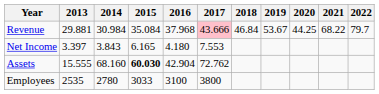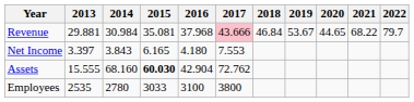 <table class="wikitable">
 <tr>
 <th>Year</th>
 <th>2013</th>
 <th>2014</th>
 <th>2015</th>
 <th>2016</th>
 <th>2017</th>
 <th>2018</th>
 <th>2019</th>
 <th>2020</th>
 <th>2021</th>
 <th>2022</th>
 </tr>
 <tr>
 <td><a href='#'>Revenue</a></td>
 <td>29.881</td>
 <td>30.984</td>
-<td>35.084</td>
+<td>35.081</td>
 <td>37.968</td>
 <td style="background: pink;">43.666</td>
 <td>46.84</td>
 <td>53.67</td>
-<td>44.25</td>
+<td>44.65</td>
 <td>68.22</td>
 <td>79.7</td>
 </tr>
 <tr>
 <td><a href='#'>Net Income</a></td>
 <td>3.397</td>
 <td>3.843</td>
 <td>6.165</td>
 <td>4.180</td>
 <td>7.553</td>
 <td></td>
 <td></td>
 <td></td>
 <td></td>
 <td></td>
 </tr>
 <tr>
 <td><a href='#'>Assets</a></td>
 <td>15.555</td>
 <td>68.160</td>
 <td><strong>60.030</strong></td>
 <td>42.904</td>
 <td>72.762</td>
 <td></td>
 <td></td>
 <td></td>
 <td></td>
 <td></td>
 </tr>
 <tr>
 <td>Employees</td>
 <td>2535</td>
 <td>2780</td>
 <td>3033</td>
 <td>3100</td>
 <td>3800</td>
 <td></td>
 <td></td>
 <td></td>
 <td></td>
 <td></td>
 </tr>
 </table>
